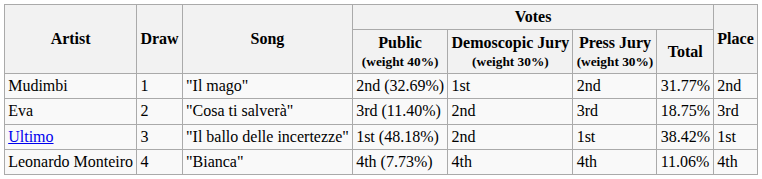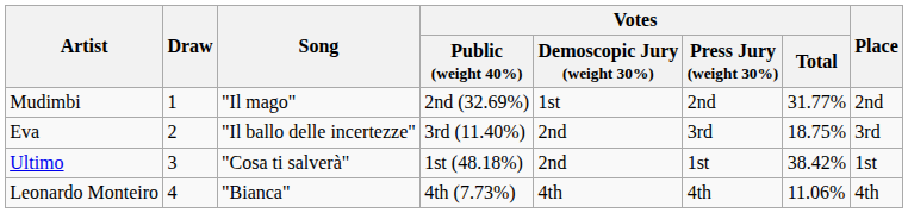 <table class="wikitable sortable">
 <tr>
 <th rowspan="2">Artist</th>
 <th rowspan="2">Draw</th>
 <th rowspan="2">Song</th>
 <th colspan="4" class="unsortable">Votes</th>
 <th rowspan="2">Place</th>
 </tr>
 <tr>
 <th>Public<br><small>(weight 40%)</small></th>
 <th>Demoscopic Jury<br><small>(weight 30%)</small></th>
 <th>Press Jury<br><small>(weight 30%)</small></th>
 <th>Total</th>
 </tr>
 <tr>
 <td>Mudimbi</td>
 <td>1</td>
 <td>"Il mago"</td>
 <td>2nd (32.69%)</td>
 <td>1st</td>
 <td>2nd</td>
 <td>31.77%</td>
 <td>2nd</td>
 </tr>
 <tr>
 <td>Eva</td>
 <td>2</td>
-<td>"Cosa ti salverà"</td>
+<td>"Il ballo delle incertezze"</td>
 <td>3rd (11.40%)</td>
 <td>2nd</td>
 <td>3rd</td>
 <td>18.75%</td>
 <td>3rd</td>
 </tr>
 <tr>
 <td><a href='#'>Ultimo</a></td>
 <td>3</td>
-<td>"Il ballo delle incertezze"</td>
+<td>"Cosa ti salverà"</td>
 <td>1st (48.18%)</td>
 <td>2nd</td>
 <td>1st</td>
 <td>38.42%</td>
 <td>1st</td>
 </tr>
 <tr>
 <td>Leonardo Monteiro</td>
 <td>4</td>
 <td>"Bianca"</td>
 <td>4th (7.73%)</td>
 <td>4th</td>
 <td>4th</td>
 <td>11.06%</td>
 <td>4th</td>
 </tr>
 </table>
